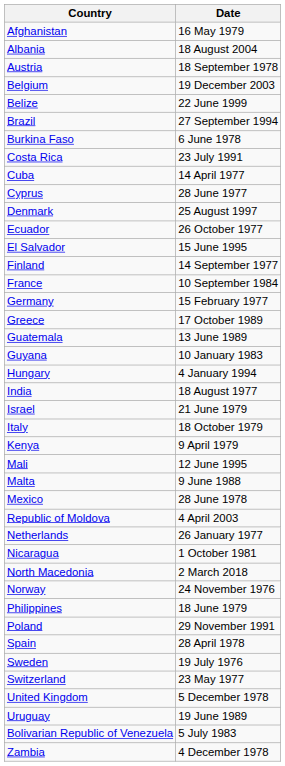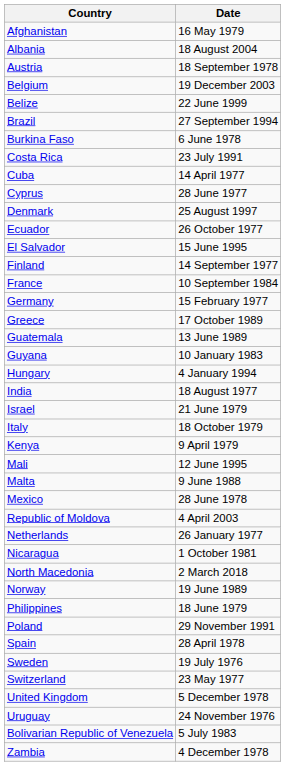 <table class="wikitable sortable">
 <tr>
 <th>Country</th>
 <th>Date</th>
 </tr>
 <tr>
 <td><a href='#'>Afghanistan</a></td>
 <td>16 May 1979</td>
 </tr>
 <tr>
 <td><a href='#'>Albania</a></td>
 <td>18 August 2004</td>
 </tr>
 <tr>
 <td><a href='#'>Austria</a></td>
 <td>18 September 1978</td>
 </tr>
 <tr>
 <td><a href='#'>Belgium</a></td>
 <td>19 December 2003</td>
 </tr>
 <tr>
 <td><a href='#'>Belize</a></td>
 <td>22 June 1999</td>
 </tr>
 <tr>
 <td><a href='#'>Brazil</a></td>
 <td>27 September 1994</td>
 </tr>
 <tr>
 <td><a href='#'>Burkina Faso</a></td>
 <td>6 June 1978</td>
 </tr>
 <tr>
 <td><a href='#'>Costa Rica</a></td>
 <td>23 July 1991</td>
 </tr>
 <tr>
 <td><a href='#'>Cuba</a></td>
 <td>14 April 1977</td>
 </tr>
 <tr>
 <td><a href='#'>Cyprus</a></td>
 <td>28 June 1977</td>
 </tr>
 <tr>
 <td><a href='#'>Denmark</a></td>
 <td>25 August 1997</td>
 </tr>
 <tr>
 <td><a href='#'>Ecuador</a></td>
 <td>26 October 1977</td>
 </tr>
 <tr>
 <td><a href='#'>El Salvador</a></td>
 <td>15 June 1995</td>
 </tr>
 <tr>
 <td><a href='#'>Finland</a></td>
 <td>14 September 1977</td>
 </tr>
 <tr>
 <td><a href='#'>France</a></td>
 <td>10 September 1984</td>
 </tr>
 <tr>
 <td><a href='#'>Germany</a></td>
 <td>15 February 1977</td>
 </tr>
 <tr>
 <td><a href='#'>Greece</a></td>
 <td>17 October 1989</td>
 </tr>
 <tr>
 <td><a href='#'>Guatemala</a></td>
 <td>13 June 1989</td>
 </tr>
 <tr>
 <td><a href='#'>Guyana</a></td>
 <td>10 January 1983</td>
 </tr>
 <tr>
 <td><a href='#'>Hungary</a></td>
 <td>4 January 1994</td>
 </tr>
 <tr>
 <td><a href='#'>India</a></td>
 <td>18 August 1977</td>
 </tr>
 <tr>
 <td><a href='#'>Israel</a></td>
 <td>21 June 1979</td>
 </tr>
 <tr>
 <td><a href='#'>Italy</a></td>
 <td>18 October 1979</td>
 </tr>
 <tr>
 <td><a href='#'>Kenya</a></td>
 <td>9 April 1979</td>
 </tr>
 <tr>
 <td><a href='#'>Mali</a></td>
 <td>12 June 1995</td>
 </tr>
 <tr>
 <td><a href='#'>Malta</a></td>
 <td>9 June 1988</td>
 </tr>
 <tr>
 <td><a href='#'>Mexico</a></td>
 <td>28 June 1978</td>
 </tr>
 <tr>
 <td><a href='#'>Republic of Moldova</a></td>
 <td>4 April 2003</td>
 </tr>
 <tr>
 <td><a href='#'>Netherlands</a></td>
 <td>26 January 1977</td>
 </tr>
 <tr>
 <td><a href='#'>Nicaragua</a></td>
 <td>1 October 1981</td>
 </tr>
 <tr>
 <td><a href='#'>North Macedonia</a></td>
 <td>2 March 2018</td>
 </tr>
 <tr>
 <td><a href='#'>Norway</a></td>
-<td>24 November 1976</td>
+<td>19 June 1989</td>
 </tr>
 <tr>
 <td><a href='#'>Philippines</a></td>
 <td>18 June 1979</td>
 </tr>
 <tr>
 <td><a href='#'>Poland</a></td>
 <td>29 November 1991</td>
 </tr>
 <tr>
 <td><a href='#'>Spain</a></td>
 <td>28 April 1978</td>
 </tr>
 <tr>
 <td><a href='#'>Sweden</a></td>
 <td>19 July 1976</td>
 </tr>
 <tr>
 <td><a href='#'>Switzerland</a></td>
 <td>23 May 1977</td>
 </tr>
 <tr>
 <td><a href='#'>United Kingdom</a></td>
 <td>5 December 1978</td>
 </tr>
 <tr>
 <td><a href='#'>Uruguay</a></td>
-<td>19 June 1989</td>
+<td>24 November 1976</td>
 </tr>
 <tr>
 <td><a href='#'>Bolivarian Republic of Venezuela</a></td>
 <td>5 July 1983</td>
 </tr>
 <tr>
 <td><a href='#'>Zambia</a></td>
 <td>4 December 1978</td>
 </tr>
 </table>
